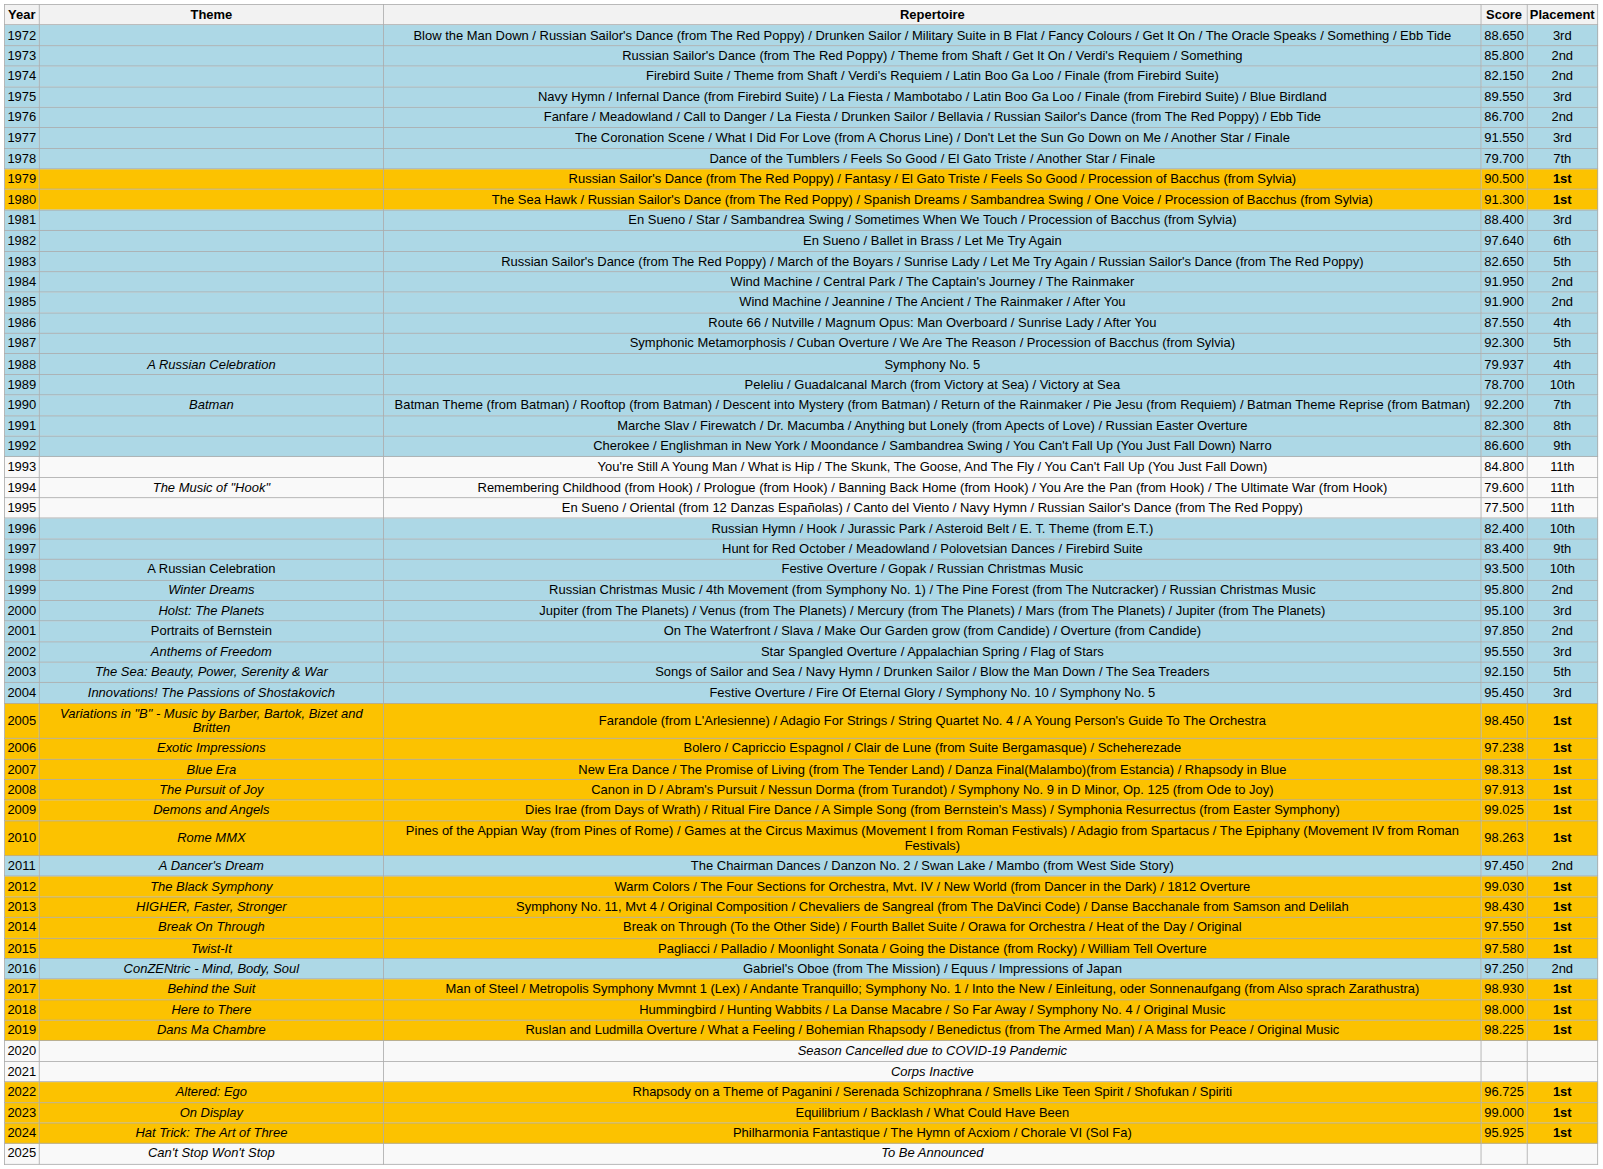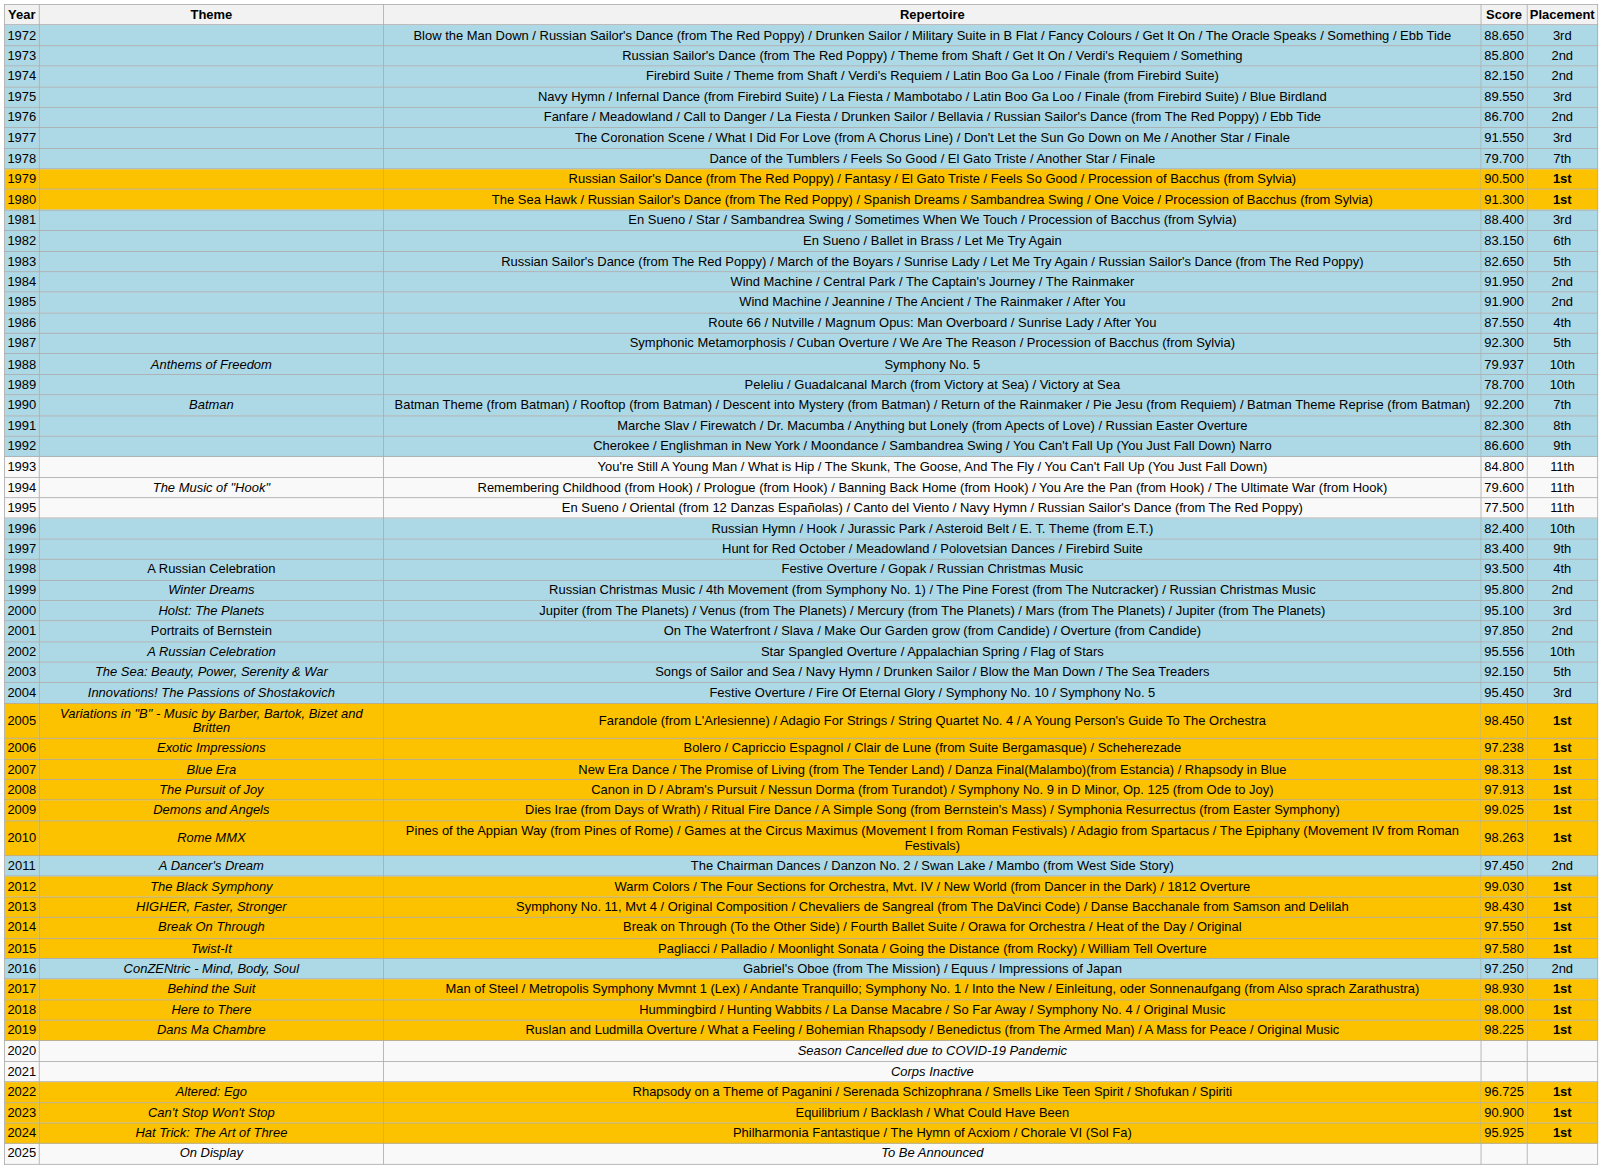 <table class="wikitable" style="text-align:center">
 <tr>
 <th>Year</th>
 <th>Theme</th>
 <th>Repertoire</th>
 <th>Score</th>
 <th>Placement</th>
 </tr>
 <tr bgcolor="#ADD8E6">
 <td>1972</td>
 <td></td>
 <td>Blow the Man Down / Russian Sailor's Dance (from The Red Poppy) / Drunken Sailor / Military Suite in B Flat / Fancy Colours / Get It On / The Oracle Speaks / Something / Ebb Tide</td>
 <td>88.650</td>
 <td>3rd</td>
 </tr>
 <tr bgcolor="#ADD8E6">
 <td>1973</td>
 <td></td>
 <td>Russian Sailor's Dance (from The Red Poppy) / Theme from Shaft / Get It On / Verdi's Requiem / Something</td>
 <td>85.800</td>
 <td>2nd</td>
 </tr>
 <tr bgcolor="#ADD8E6">
 <td>1974</td>
 <td></td>
 <td>Firebird Suite / Theme from Shaft / Verdi's Requiem / Latin Boo Ga Loo / Finale (from Firebird Suite)</td>
 <td>82.150</td>
 <td>2nd</td>
 </tr>
 <tr bgcolor="#ADD8E6">
 <td>1975</td>
 <td></td>
 <td>Navy Hymn / Infernal Dance (from Firebird Suite) / La Fiesta / Mambotabo / Latin Boo Ga Loo / Finale (from Firebird Suite) / Blue Birdland</td>
 <td>89.550</td>
 <td>3rd</td>
 </tr>
 <tr bgcolor="#ADD8E6">
 <td>1976</td>
 <td></td>
 <td>Fanfare / Meadowland / Call to Danger / La Fiesta / Drunken Sailor / Bellavia / Russian Sailor's Dance (from The Red Poppy) / Ebb Tide</td>
 <td>86.700</td>
 <td>2nd</td>
 </tr>
 <tr bgcolor="#ADD8E6">
 <td>1977</td>
 <td></td>
 <td>The Coronation Scene / What I Did For Love (from A Chorus Line) / Don't Let the Sun Go Down on Me / Another Star / Finale</td>
 <td>91.550</td>
 <td>3rd</td>
 </tr>
 <tr bgcolor="#ADD8E6">
 <td>1978</td>
 <td></td>
 <td>Dance of the Tumblers / Feels So Good / El Gato Triste / Another Star / Finale</td>
 <td>79.700</td>
 <td>7th</td>
 </tr>
 <tr bgcolor="#FCC200">
 <td>1979</td>
 <td></td>
 <td>Russian Sailor's Dance (from The Red Poppy) / Fantasy / El Gato Triste / Feels So Good / Procession of Bacchus (from Sylvia)</td>
 <td>90.500</td>
 <td><strong>1st</strong></td>
 </tr>
 <tr bgcolor="#FCC200">
 <td>1980</td>
 <td></td>
 <td>The Sea Hawk / Russian Sailor's Dance (from The Red Poppy) / Spanish Dreams / Sambandrea Swing / One Voice / Procession of Bacchus (from Sylvia)</td>
 <td>91.300</td>
 <td><strong>1st</strong></td>
 </tr>
 <tr bgcolor="#ADD8E6">
 <td>1981</td>
 <td></td>
 <td>En Sueno / Star / Sambandrea Swing / Sometimes When We Touch / Procession of Bacchus (from Sylvia)</td>
 <td>88.400</td>
 <td>3rd</td>
 </tr>
 <tr bgcolor="#ADD8E6">
 <td>1982</td>
 <td></td>
 <td>En Sueno / Ballet in Brass / Let Me Try Again</td>
-<td>97.640</td>
+<td>83.150</td>
 <td>6th</td>
 </tr>
 <tr bgcolor="#ADD8E6">
 <td>1983</td>
 <td></td>
 <td>Russian Sailor's Dance (from The Red Poppy) / March of the Boyars / Sunrise Lady / Let Me Try Again / Russian Sailor's Dance (from The Red Poppy)</td>
 <td>82.650</td>
 <td>5th</td>
 </tr>
 <tr bgcolor="#ADD8E6">
 <td>1984</td>
 <td></td>
 <td>Wind Machine / Central Park / The Captain's Journey / The Rainmaker</td>
 <td>91.950</td>
 <td>2nd</td>
 </tr>
 <tr bgcolor="#ADD8E6">
 <td>1985</td>
 <td></td>
 <td>Wind Machine / Jeannine / The Ancient / The Rainmaker / After You</td>
 <td>91.900</td>
 <td>2nd</td>
 </tr>
 <tr bgcolor="#ADD8E6">
 <td>1986</td>
 <td></td>
 <td>Route 66 / Nutville / Magnum Opus: Man Overboard / Sunrise Lady / After You</td>
 <td>87.550</td>
 <td>4th</td>
 </tr>
 <tr bgcolor="#ADD8E6">
 <td>1987</td>
 <td></td>
 <td>Symphonic Metamorphosis / Cuban Overture / We Are The Reason / Procession of Bacchus (from Sylvia)</td>
 <td>92.300</td>
 <td>5th</td>
 </tr>
 <tr bgcolor="#ADD8E6">
 <td>1988</td>
-<td><em>A Russian Celebration</em></td>
+<td><em>Anthems of Freedom</em></td>
 <td>Symphony No. 5</td>
 <td>79.937</td>
-<td>4th</td>
+<td>10th</td>
 </tr>
 <tr bgcolor="#ADD8E6">
 <td>1989</td>
 <td></td>
 <td>Peleliu / Guadalcanal March (from Victory at Sea) / Victory at Sea</td>
 <td>78.700</td>
 <td>10th</td>
 </tr>
 <tr bgcolor="#ADD8E6">
 <td>1990</td>
 <td><em>Batman</em></td>
 <td>Batman Theme (from Batman) / Rooftop (from Batman) / Descent into Mystery (from Batman) / Return of the Rainmaker / Pie Jesu (from Requiem) / Batman Theme Reprise (from Batman)</td>
 <td>92.200</td>
 <td>7th</td>
 </tr>
 <tr bgcolor="#ADD8E6">
 <td>1991</td>
 <td></td>
 <td>Marche Slav / Firewatch / Dr. Macumba / Anything but Lonely (from Apects of Love) / Russian Easter Overture</td>
 <td>82.300</td>
 <td>8th</td>
 </tr>
 <tr bgcolor="#ADD8E6">
 <td>1992</td>
 <td></td>
 <td>Cherokee / Englishman in New York / Moondance / Sambandrea Swing / You Can't Fall Up (You Just Fall Down)   Narro</td>
 <td>86.600</td>
 <td>9th</td>
 </tr>
 <tr>
 <td>1993</td>
 <td></td>
 <td>You're Still A Young Man / What is Hip / The Skunk, The Goose, And The Fly / You Can't Fall Up (You Just Fall Down)</td>
 <td>84.800</td>
 <td>11th</td>
 </tr>
 <tr>
 <td>1994</td>
 <td><em>The Music of "Hook"</em></td>
 <td>Remembering Childhood (from Hook) / Prologue (from Hook) / Banning Back Home (from Hook) / You Are the Pan (from Hook) / The Ultimate War (from Hook)</td>
 <td>79.600</td>
 <td>11th</td>
 </tr>
 <tr>
 <td>1995</td>
 <td></td>
 <td>En Sueno / Oriental (from 12 Danzas Españolas) / Canto del Viento / Navy Hymn / Russian Sailor's Dance (from The Red Poppy)</td>
 <td>77.500</td>
 <td>11th</td>
 </tr>
 <tr bgcolor="#ADD8E6">
 <td>1996</td>
 <td></td>
 <td>Russian Hymn / Hook / Jurassic Park / Asteroid Belt / E. T. Theme (from E.T.)</td>
 <td>82.400</td>
 <td>10th</td>
 </tr>
 <tr bgcolor="#ADD8E6">
 <td>1997</td>
 <td></td>
 <td>Hunt for Red October / Meadowland / Polovetsian Dances / Firebird Suite</td>
 <td>83.400</td>
 <td>9th</td>
 </tr>
 <tr bgcolor="#ADD8E6">
 <td>1998</td>
 <td>A Russian Celebration</td>
 <td>Festive Overture / Gopak / Russian Christmas Music</td>
 <td>93.500</td>
-<td>10th</td>
+<td>4th</td>
 </tr>
 <tr bgcolor="#ADD8E6">
 <td>1999</td>
 <td><em>Winter Dreams</em></td>
 <td>Russian Christmas Music / 4th Movement (from Symphony No. 1) / The Pine Forest (from The Nutcracker) / Russian Christmas Music</td>
 <td>95.800</td>
 <td>2nd</td>
 </tr>
 <tr bgcolor="#ADD8E6">
 <td>2000</td>
 <td><em>Holst: The Planets</em></td>
 <td>Jupiter (from The Planets) / Venus (from The Planets) / Mercury (from The Planets) / Mars (from The Planets) / Jupiter (from The Planets)</td>
 <td>95.100</td>
 <td>3rd</td>
 </tr>
 <tr bgcolor="#ADD8E6">
 <td>2001</td>
 <td>Portraits of Bernstein</td>
 <td>On The Waterfront / Slava / Make Our Garden grow (from Candide) / Overture (from Candide)</td>
 <td>97.850</td>
 <td>2nd</td>
 </tr>
 <tr bgcolor="#ADD8E6">
 <td>2002</td>
-<td><em>Anthems of Freedom</em></td>
+<td><em>A Russian Celebration</em></td>
 <td>Star Spangled Overture / Appalachian Spring / Flag of Stars</td>
-<td>95.550</td>
-<td>3rd</td>
+<td>95.556</td>
+<td>10th</td>
 </tr>
 <tr bgcolor="#ADD8E6">
 <td>2003</td>
 <td><em>The Sea: Beauty, Power, Serenity & War</em></td>
 <td>Songs of Sailor and Sea / Navy Hymn / Drunken Sailor / Blow the Man Down / The Sea Treaders</td>
 <td>92.150</td>
 <td>5th</td>
 </tr>
 <tr bgcolor="#ADD8E6">
 <td>2004</td>
 <td><em>Innovations! The Passions of Shostakovich</em></td>
 <td>Festive Overture / Fire Of Eternal Glory / Symphony No. 10 / Symphony No. 5</td>
 <td>95.450</td>
 <td>3rd</td>
 </tr>
 <tr bgcolor="#FCC200">
 <td>2005</td>
 <td><em>Variations in "B" - Music by Barber, Bartok, Bizet and Britten</em></td>
 <td>Farandole (from L'Arlesienne) / Adagio For Strings / String Quartet No. 4 / A Young Person's Guide To The Orchestra</td>
 <td>98.450</td>
 <td><strong>1st</strong></td>
 </tr>
 <tr bgcolor="#FCC200">
 <td>2006</td>
 <td><em>Exotic Impressions</em></td>
 <td>Bolero / Capriccio Espagnol / Clair de Lune (from Suite Bergamasque) / Scheherezade</td>
 <td>97.238</td>
 <td><strong>1st</strong></td>
 </tr>
 <tr bgcolor="#FCC200">
 <td>2007</td>
 <td><em>Blue Era</em></td>
 <td>New Era Dance / The Promise of Living (from The Tender Land) / Danza Final(Malambo)(from Estancia) / Rhapsody in Blue</td>
 <td>98.313</td>
 <td><strong>1st</strong></td>
 </tr>
 <tr bgcolor="#FCC200">
 <td>2008</td>
 <td><em>The Pursuit of Joy</em></td>
 <td>Canon in D / Abram's Pursuit / Nessun Dorma (from Turandot) / Symphony No. 9 in D Minor, Op. 125 (from Ode to Joy)</td>
 <td>97.913</td>
 <td><strong>1st</strong></td>
 </tr>
 <tr bgcolor="#FCC200">
 <td>2009</td>
 <td><em>Demons and Angels</em></td>
 <td>Dies Irae (from Days of Wrath) / Ritual Fire Dance / A Simple Song (from Bernstein's Mass) / Symphonia Resurrectus (from Easter Symphony)</td>
 <td>99.025</td>
 <td><strong>1st</strong></td>
 </tr>
 <tr bgcolor="#FCC200">
 <td>2010</td>
 <td><em>Rome MMX</em></td>
 <td>Pines of the Appian Way (from Pines of Rome) / Games at the Circus Maximus (Movement I from Roman Festivals) / Adagio from Spartacus / The Epiphany (Movement IV from Roman Festivals)</td>
 <td>98.263</td>
 <td><strong>1st</strong></td>
 </tr>
 <tr bgcolor="#ADD8E6">
 <td>2011</td>
 <td><em>A Dancer's Dream</em></td>
 <td>The Chairman Dances / Danzon No. 2 / Swan Lake / Mambo (from West Side Story)</td>
 <td>97.450</td>
 <td>2nd</td>
 </tr>
 <tr bgcolor="#FCC200">
 <td>2012</td>
 <td><em>The Black Symphony</em></td>
 <td>Warm Colors / The Four Sections for Orchestra, Mvt. IV / New World (from Dancer in the Dark) / 1812 Overture</td>
 <td>99.030</td>
 <td><strong>1st</strong></td>
 </tr>
 <tr bgcolor="#FCC200">
 <td>2013</td>
 <td><em>HIGHER, Faster, Stronger</em></td>
 <td>Symphony No. 11, Mvt 4 / Original Composition / Chevaliers de Sangreal (from The DaVinci Code) / Danse Bacchanale from Samson and Delilah</td>
 <td>98.430</td>
 <td><strong>1st</strong></td>
 </tr>
 <tr bgcolor="#FCC200">
 <td>2014</td>
 <td><em>Break On Through</em></td>
 <td>Break on Through (To the Other Side) / Fourth Ballet Suite / Orawa for Orchestra / Heat of the Day / Original</td>
 <td>97.550</td>
 <td><strong>1st</strong></td>
 </tr>
 <tr bgcolor="#FCC200">
 <td>2015</td>
 <td><em>Twist-It</em></td>
 <td>Pagliacci / Palladio / Moonlight Sonata / Going the Distance (from Rocky) / William Tell Overture</td>
 <td>97.580</td>
 <td><strong>1st</strong></td>
 </tr>
 <tr bgcolor="#ADD8E6">
 <td>2016</td>
 <td><em>ConZENtric - Mind, Body, Soul</em></td>
 <td>Gabriel's Oboe (from The Mission) / Equus / Impressions of Japan</td>
 <td>97.250</td>
 <td>2nd</td>
 </tr>
 <tr bgcolor="#FCC200">
 <td>2017</td>
 <td><em>Behind the Suit</em></td>
 <td>Man of Steel / Metropolis Symphony Mvmnt 1 (Lex) / Andante Tranquillo; Symphony No. 1 / Into the New / Einleitung, oder Sonnenaufgang (from Also sprach Zarathustra)</td>
 <td>98.930</td>
 <td><strong>1st</strong></td>
 </tr>
 <tr bgcolor="#FCC200">
 <td>2018</td>
 <td><em>Here to There</em></td>
 <td>Hummingbird / Hunting Wabbits / La Danse Macabre / So Far Away / Symphony No. 4 / Original Music</td>
 <td>98.000</td>
 <td><strong>1st</strong></td>
 </tr>
 <tr bgcolor="#FCC200">
 <td>2019</td>
 <td><em>Dans Ma Chambre</em></td>
 <td>Ruslan and Ludmilla Overture / What a Feeling / Bohemian Rhapsody / Benedictus (from The Armed Man) / A Mass for Peace / Original Music</td>
 <td>98.225</td>
 <td><strong>1st</strong></td>
 </tr>
 <tr>
 <td>2020</td>
 <td></td>
 <td><em>Season Cancelled due to COVID-19 Pandemic</em></td>
 <td></td>
 <td></td>
 </tr>
 <tr>
 <td>2021</td>
 <td></td>
 <td><em>Corps Inactive</em></td>
 <td></td>
 <td></td>
 </tr>
 <tr bgcolor="#FCC200">
 <td>2022</td>
 <td><em>Altered: Ego</em></td>
 <td>Rhapsody on a Theme of Paganini / Serenada Schizophrana / Smells Like Teen Spirit / Shofukan / Spiriti</td>
 <td>96.725</td>
 <td><strong>1st</strong></td>
 </tr>
 <tr bgcolor="#FCC200">
 <td>2023</td>
-<td><em>On Display</em></td>
+<td><em>Can't Stop Won't Stop</em></td>
 <td>Equilibrium / Backlash / What Could Have Been</td>
-<td>99.000</td>
+<td>90.900</td>
 <td><strong>1st</strong></td>
 </tr>
 <tr bgcolor="#FCC200">
 <td>2024</td>
 <td><em>Hat Trick: The Art of Three</em></td>
 <td>Philharmonia Fantastique / The Hymn of Acxiom / Chorale VI (Sol Fa)</td>
 <td>95.925</td>
 <td><strong>1st</strong></td>
 </tr>
 <tr>
 <td>2025</td>
-<td><em>Can't Stop Won't Stop</em></td>
+<td><em>On Display</em></td>
 <td><em>To Be Announced</em></td>
 <td></td>
 </tr>
 </table>
